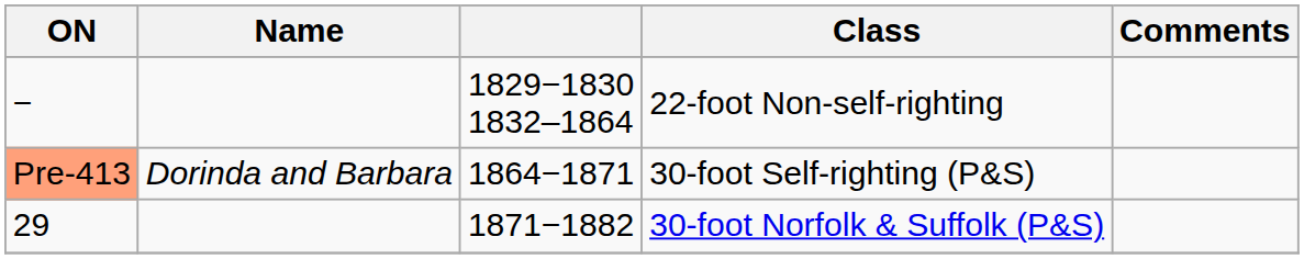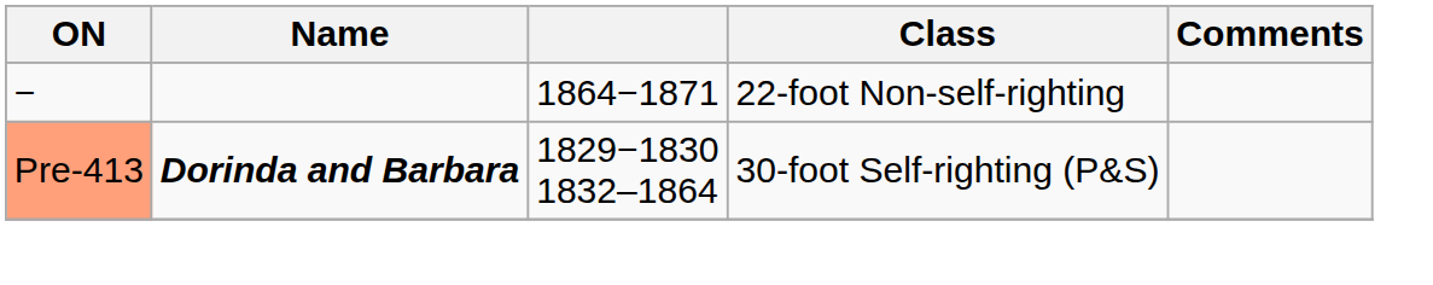 <table class="wikitable">
 <tr>
 <th>ON</th>
 <th>Name</th>
 <th></th>
 <th>Class</th>
 <th>Comments</th>
 </tr>
 <tr>
 <td>−</td>
 <td></td>
-<td>1829−1830<br>1832–1864</td>
+<td>1864−1871</td>
 <td>22-foot Non-self-righting</td>
 <td></td>
 </tr>
 <tr>
 <td style="background: lightsalmon;">Pre-413</td>
-<td><em>Dorinda and Barbara</em></td>
-<td>1864−1871</td>
+<td><strong><em>Dorinda and Barbara</em></strong></td>
+<td>1829−1830<br>1832–1864</td>
 <td>30-foot Self-righting (P&S)</td>
-<td></td>
-</tr>
-<tr>
-<td>29</td>
-<td></td>
-<td>1871−1882</td>
-<td><a href='#'>30-foot Norfolk & Suffolk (P&S)</a></td>
 <td></td>
 </tr>
 <tr>
 </tr>
 </table>
